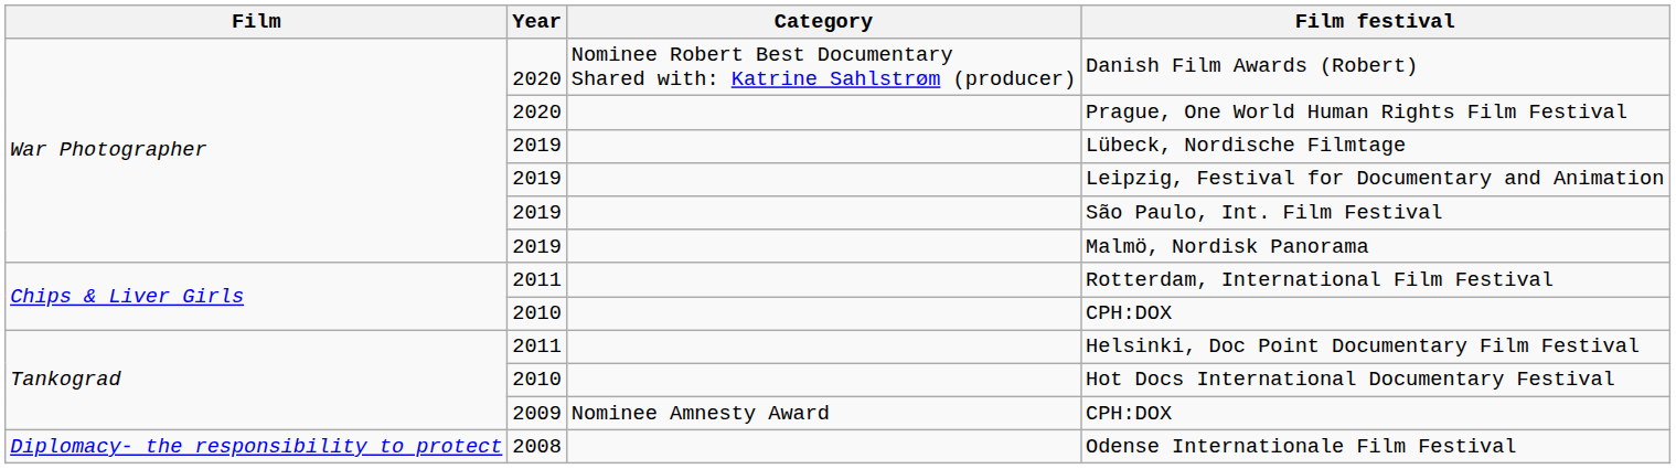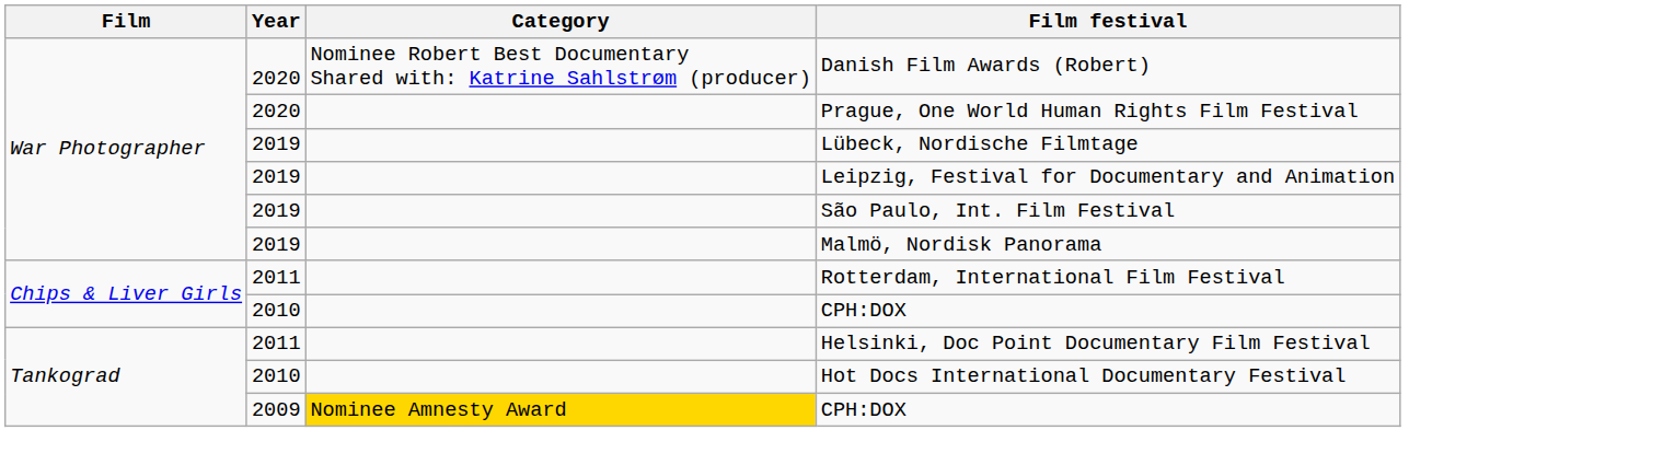 <table class="wikitable">
 <tr>
 <th>Film</th>
 <th>Year</th>
 <th>Category</th>
 <th>Film festival</th>
 </tr>
 <tr>
 <td rowspan="6"><em>War Photographer</em></td>
 <td><br>2020</td>
 <td>Nominee Robert Best Documentary<br>Shared with: <a href='#'>Katrine Sahlstrøm</a> (producer)</td>
 <td>Danish Film Awards (Robert)</td>
 </tr>
 <tr>
 <td>2020</td>
 <td></td>
 <td>Prague, One World Human Rights Film Festival</td>
 </tr>
 <tr>
 <td>2019</td>
 <td></td>
 <td>Lübeck, Nordische Filmtage</td>
 </tr>
 <tr>
 <td>2019</td>
 <td></td>
 <td>Leipzig, Festival for Documentary and Animation</td>
 </tr>
 <tr>
 <td>2019</td>
 <td></td>
 <td>São Paulo, Int. Film Festival</td>
 </tr>
 <tr>
 <td>2019</td>
 <td></td>
 <td>Malmö, Nordisk Panorama</td>
 </tr>
 <tr>
 <td rowspan="2"><em><a href='#'>Chips & Liver Girls</a></em></td>
 <td>2011</td>
 <td></td>
 <td>Rotterdam, International Film Festival</td>
 </tr>
 <tr>
 <td>2010</td>
 <td></td>
 <td>CPH:DOX</td>
 </tr>
 <tr>
 <td rowspan="3"><em>Tankograd</em></td>
 <td>2011</td>
 <td></td>
 <td>Helsinki, Doc Point Documentary Film Festival</td>
 </tr>
 <tr>
 <td>2010</td>
 <td></td>
 <td>Hot Docs International Documentary Festival</td>
 </tr>
 <tr>
 <td>2009</td>
-<td>Nominee Amnesty Award</td>
+<td style="background: gold;">Nominee Amnesty Award</td>
 <td>CPH:DOX</td>
 </tr>
-<tr>
-<td><a href='#'><em>Diplomacy- the responsibility to protect</em></a></td>
-<td>2008</td>
-<td></td>
-<td>Odense Internationale Film Festival</td>
-</tr>
 </table>
